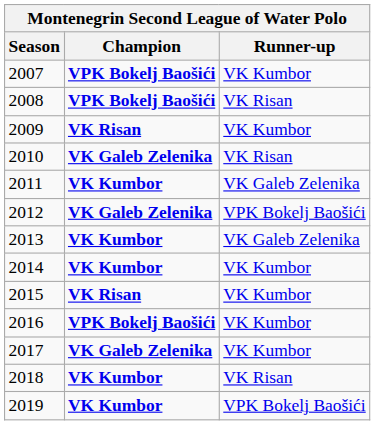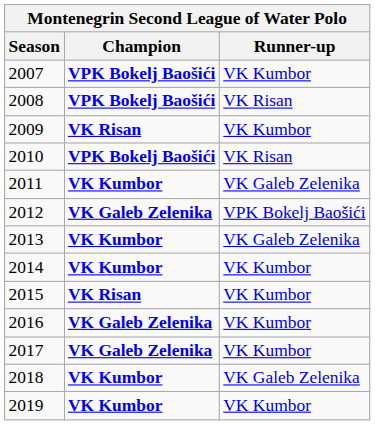 <table class="wikitable">
 <tr>
 <th colspan="4">Montenegrin Second League of Water Polo</th>
 </tr>
 <tr>
 <th>Season</th>
 <th>Champion</th>
 <th>Runner-up</th>
 </tr>
 <tr>
 <td>2007</td>
 <td><strong><a href='#'>VPK Bokelj Baošići</a></strong></td>
 <td><a href='#'>VK Kumbor</a></td>
 </tr>
 <tr>
 <td>2008</td>
 <td><strong><a href='#'>VPK Bokelj Baošići</a></strong></td>
 <td><a href='#'>VK Risan</a></td>
 </tr>
 <tr>
 <td>2009</td>
 <td><strong><a href='#'>VK Risan</a></strong></td>
 <td><a href='#'>VK Kumbor</a></td>
 </tr>
 <tr>
 <td>2010</td>
-<td><strong><a href='#'>VK Galeb Zelenika</a></strong></td>
+<td><strong><a href='#'>VPK Bokelj Baošići</a></strong></td>
 <td><a href='#'>VK Risan</a></td>
 </tr>
 <tr>
 <td>2011</td>
 <td><strong><a href='#'>VK Kumbor</a></strong></td>
 <td><a href='#'>VK Galeb Zelenika</a></td>
 </tr>
 <tr>
 <td>2012</td>
 <td><strong><a href='#'>VK Galeb Zelenika</a></strong></td>
 <td><a href='#'>VPK Bokelj Baošići</a></td>
 </tr>
 <tr>
 <td>2013</td>
 <td><strong><a href='#'>VK Kumbor</a></strong></td>
 <td><a href='#'>VK Galeb Zelenika</a></td>
 </tr>
 <tr>
 <td>2014</td>
 <td><strong><a href='#'>VK Kumbor</a></strong></td>
 <td><a href='#'>VK Kumbor</a></td>
 </tr>
 <tr>
 <td>2015</td>
 <td><strong><a href='#'>VK Risan</a></strong></td>
 <td><a href='#'>VK Kumbor</a></td>
 </tr>
 <tr>
 <td>2016</td>
-<td><strong><a href='#'>VPK Bokelj Baošići</a></strong></td>
+<td><strong><a href='#'>VK Galeb Zelenika</a></strong></td>
 <td><a href='#'>VK Kumbor</a></td>
 </tr>
 <tr>
 <td>2017</td>
 <td><strong><a href='#'>VK Galeb Zelenika</a></strong></td>
 <td><a href='#'>VK Kumbor</a></td>
 </tr>
 <tr>
 <td>2018</td>
 <td><strong><a href='#'>VK Kumbor</a></strong></td>
-<td><a href='#'>VK Risan</a></td>
+<td><a href='#'>VK Galeb Zelenika</a></td>
 </tr>
 <tr>
 <td>2019</td>
 <td><strong><a href='#'>VK Kumbor</a></strong></td>
-<td><a href='#'>VPK Bokelj Baošići</a></td>
+<td><a href='#'>VK Kumbor</a></td>
 </tr>
 </table>
